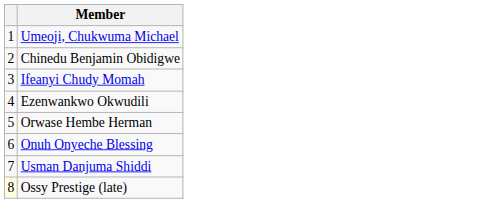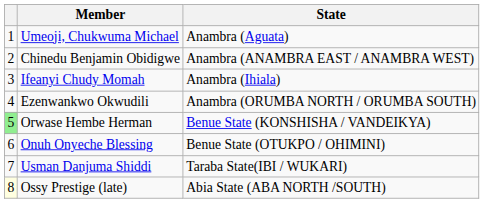 <table class="wikitable">
 <tr>
 <th></th>
 <th>Member</th>
+<th>State</th>
 </tr>
 <tr>
 <td>1</td>
 <td><a href='#'>Umeoji, Chukwuma Michael</a></td>
+<td>Anambra (<a href='#'>Aguata</a>)</td>
 </tr>
 <tr>
 <td>2</td>
 <td>Chinedu Benjamin Obidigwe</td>
+<td>Anambra (ANAMBRA EAST / ANAMBRA WEST)</td>
 </tr>
 <tr>
 <td>3</td>
 <td><a href='#'>Ifeanyi Chudy Momah</a></td>
+<td>Anambra (<a href='#'>Ihiala</a>)</td>
 </tr>
 <tr>
 <td>4</td>
 <td>Ezenwankwo Okwudili</td>
+<td>Anambra (ORUMBA NORTH / ORUMBA SOUTH)</td>
 </tr>
 <tr>
-<td>5</td>
+<td style="background: lightgreen;">5</td>
 <td>Orwase Hembe Herman</td>
+<td><a href='#'>Benue State</a> (KONSHISHA / VANDEIKYA)</td>
 </tr>
 <tr>
 <td>6</td>
 <td><a href='#'>Onuh Onyeche Blessing</a></td>
+<td>Benue State (OTUKPO / OHIMINI)</td>
 </tr>
 <tr>
 <td>7</td>
 <td><a href='#'>Usman Danjuma Shiddi</a></td>
+<td>Taraba State(IBI / WUKARI)</td>
 </tr>
 <tr>
 <td style="background: lightyellow;">8</td>
 <td>Ossy Prestige (late)</td>
+<td>Abia State (ABA NORTH /SOUTH)</td>
 </tr>
 </table>
